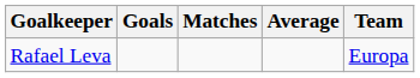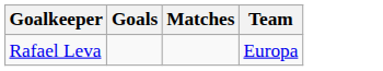 <table class="wikitable">
 <tr>
 <th>Goalkeeper</th>
 <th>Goals</th>
 <th>Matches</th>
-<th>Average</th>
 <th>Team</th>
 </tr>
 <tr>
 <td> <a href='#'>Rafael Leva</a></td>
 <td></td>
 <td></td>
-<td></td>
 <td><a href='#'>Europa</a></td>
 </tr>
 </table>
